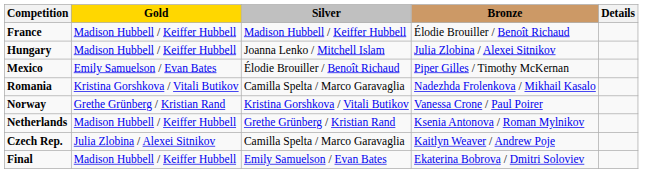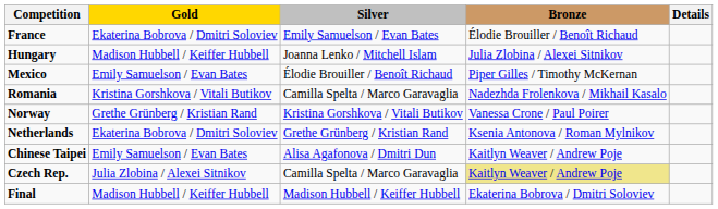 <table class="wikitable">
 <tr>
 <th>Competition</th>
 <td align=center bgcolor=gold><strong>Gold</strong></td>
 <td align=center bgcolor=silver><strong>Silver</strong></td>
 <td align=center bgcolor=cc9966><strong>Bronze</strong></td>
 <th>Details</th>
 </tr>
 <tr>
 <td><strong>France</strong></td>
-<td> <a href='#'>Madison Hubbell</a> / <a href='#'>Keiffer Hubbell</a></td>
-<td> <a href='#'>Madison Hubbell</a> / <a href='#'>Keiffer Hubbell</a></td>
+<td> <a href='#'>Ekaterina Bobrova</a> / <a href='#'>Dmitri Soloviev</a></td>
+<td> <a href='#'>Emily Samuelson</a> / <a href='#'>Evan Bates</a></td>
 <td> Élodie Brouiller / <a href='#'>Benoît Richaud</a></td>
 <td></td>
 </tr>
 <tr>
 <td><strong>Hungary</strong></td>
 <td> <a href='#'>Madison Hubbell</a> / <a href='#'>Keiffer Hubbell</a></td>
 <td> Joanna Lenko / <a href='#'>Mitchell Islam</a></td>
 <td> <a href='#'>Julia Zlobina</a> / <a href='#'>Alexei Sitnikov</a></td>
 <td></td>
 </tr>
 <tr>
 <td><strong>Mexico</strong></td>
 <td> <a href='#'>Emily Samuelson</a> / <a href='#'>Evan Bates</a></td>
 <td> Élodie Brouiller / <a href='#'>Benoît Richaud</a></td>
 <td> <a href='#'>Piper Gilles</a> / Timothy McKernan</td>
 <td></td>
 </tr>
 <tr>
 <td><strong>Romania</strong></td>
 <td> <a href='#'>Kristina Gorshkova</a> / <a href='#'>Vitali Butikov</a></td>
 <td> Camilla Spelta / Marco Garavaglia</td>
 <td> <a href='#'>Nadezhda Frolenkova</a> / <a href='#'>Mikhail Kasalo</a></td>
 <td></td>
 </tr>
 <tr>
 <td><strong>Norway</strong></td>
 <td> <a href='#'>Grethe Grünberg</a> / <a href='#'>Kristian Rand</a></td>
 <td> <a href='#'>Kristina Gorshkova</a> / <a href='#'>Vitali Butikov</a></td>
 <td> <a href='#'>Vanessa Crone</a> / <a href='#'>Paul Poirer</a></td>
 <td></td>
 </tr>
 <tr>
 <td><strong>Netherlands</strong></td>
-<td> <a href='#'>Madison Hubbell</a> / <a href='#'>Keiffer Hubbell</a></td>
+<td> <a href='#'>Ekaterina Bobrova</a> / <a href='#'>Dmitri Soloviev</a></td>
 <td> <a href='#'>Grethe Grünberg</a> / <a href='#'>Kristian Rand</a></td>
 <td> <a href='#'>Ksenia Antonova</a> / <a href='#'>Roman Mylnikov</a></td>
+<td></td>
+</tr>
+<tr>
+<td><strong>Chinese Taipei</strong></td>
+<td> <a href='#'>Emily Samuelson</a> / <a href='#'>Evan Bates</a></td>
+<td> <a href='#'>Alisa Agafonova</a> / <a href='#'>Dmitri Dun</a></td>
+<td> <a href='#'>Kaitlyn Weaver</a> / <a href='#'>Andrew Poje</a></td>
 <td></td>
 </tr>
 <tr>
 <td><strong>Czech Rep.</strong></td>
 <td> <a href='#'>Julia Zlobina</a> / <a href='#'>Alexei Sitnikov</a></td>
 <td> Camilla Spelta / Marco Garavaglia</td>
-<td> <a href='#'>Kaitlyn Weaver</a> / <a href='#'>Andrew Poje</a></td>
+<td style="background: khaki;"> <a href='#'>Kaitlyn Weaver</a> / <a href='#'>Andrew Poje</a></td>
 <td></td>
 </tr>
 <tr>
 <td><strong>Final</strong></td>
 <td> <a href='#'>Madison Hubbell</a> / <a href='#'>Keiffer Hubbell</a></td>
-<td> <a href='#'>Emily Samuelson</a> / <a href='#'>Evan Bates</a></td>
+<td> <a href='#'>Madison Hubbell</a> / <a href='#'>Keiffer Hubbell</a></td>
 <td> <a href='#'>Ekaterina Bobrova</a> / <a href='#'>Dmitri Soloviev</a></td>
 <td></td>
 </tr>
 </table>
